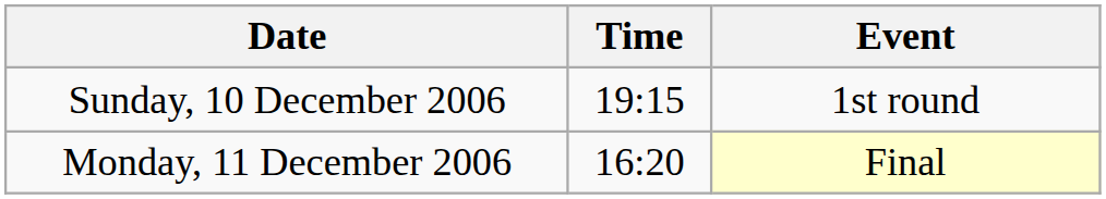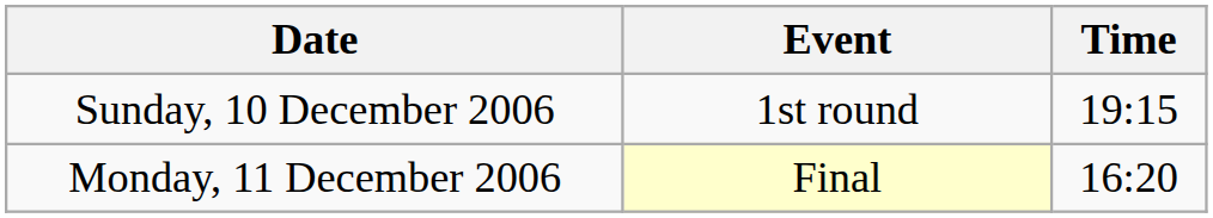 <table class = "wikitable" style="text-align:center;">
 <tr>
 <th width=220>Date</th>
+<th width=150>Event</th>
 <th width=50>Time</th>
-<th width=150>Event</th>
 </tr>
 <tr>
 <td>Sunday, 10 December 2006</td>
+<td>1st round</td>
 <td>19:15</td>
-<td>1st round</td>
 </tr>
 <tr>
 <td>Monday, 11 December 2006</td>
+<td bgcolor=ffffcc>Final</td>
 <td>16:20</td>
-<td bgcolor=ffffcc>Final</td>
 </tr>
 </table>
